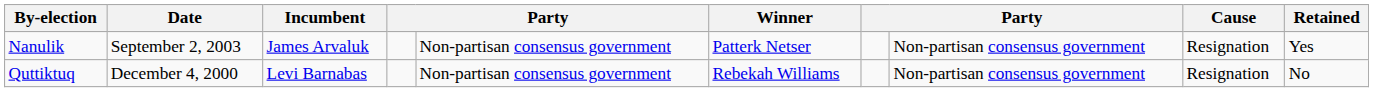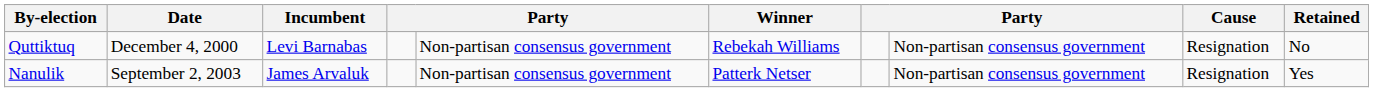 <table class=wikitable style="width:100%">
 <tr>
 <th>By-election</th>
 <th>Date</th>
 <th>Incumbent</th>
 <th colspan=2>Party</th>
 <th>Winner</th>
 <th colspan=2>Party</th>
 <th>Cause</th>
 <th>Retained</th>
+</tr>
+<tr>
+<td><a href='#'>Quttiktuq</a></td>
+<td>December 4, 2000</td>
+<td><a href='#'>Levi Barnabas</a></td>
+<td>    </td>
+<td>Non-partisan <a href='#'>consensus government</a></td>
+<td><a href='#'>Rebekah Williams</a></td>
+<td>    </td>
+<td>Non-partisan <a href='#'>consensus government</a></td>
+<td>Resignation</td>
+<td>No</td>
 </tr>
 <tr>
 <td><a href='#'>Nanulik</a></td>
 <td>September 2, 2003</td>
 <td><a href='#'>James Arvaluk</a></td>
 <td>    </td>
 <td>Non-partisan <a href='#'>consensus government</a></td>
 <td><a href='#'>Patterk Netser</a></td>
 <td>    </td>
 <td>Non-partisan <a href='#'>consensus government</a></td>
 <td>Resignation</td>
 <td>Yes</td>
 </tr>
-<tr>
-<td><a href='#'>Quttiktuq</a></td>
-<td>December 4, 2000</td>
-<td><a href='#'>Levi Barnabas</a></td>
-<td>    </td>
-<td>Non-partisan <a href='#'>consensus government</a></td>
-<td><a href='#'>Rebekah Williams</a></td>
-<td>    </td>
-<td>Non-partisan <a href='#'>consensus government</a></td>
-<td>Resignation</td>
-<td>No</td>
-</tr>
 </table>
